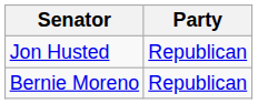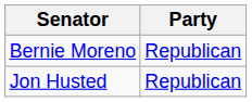 <table class="wikitable">
 <tr>
 <th>Senator</th>
 <th>Party</th>
 </tr>
 <tr>
+<td><a href='#'>Bernie Moreno</a></td>
+<td><a href='#'>Republican</a></td>
+</tr>
+<tr>
 <td><a href='#'>Jon Husted</a></td>
 <td><a href='#'>Republican</a></td>
 </tr>
-<tr>
-<td><a href='#'>Bernie Moreno</a></td>
-<td><a href='#'>Republican</a></td>
-</tr>
 </table>
